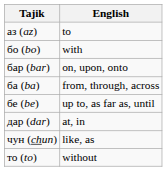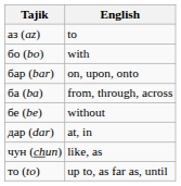 <table class="wikitable">
 <tr>
 <th>Tajik</th>
 <th>English</th>
 </tr>
 <tr>
 <td>аз (<em>az</em>)</td>
 <td>to</td>
 </tr>
 <tr>
 <td>бо (<em>bo</em>)</td>
 <td>with</td>
 </tr>
 <tr>
 <td>бар (<em>bar</em>)</td>
 <td>on, upon, onto</td>
 </tr>
 <tr>
 <td>ба (<em>ba</em>)</td>
 <td>from, through, across</td>
 </tr>
 <tr>
 <td>бе (<em>be</em>)</td>
-<td>up to, as far as, until</td>
+<td>without</td>
 </tr>
 <tr>
 <td>дар (<em>dar</em>)</td>
 <td>at, in</td>
 </tr>
 <tr>
 <td>чун (<em><u>ch</u>un</em>)</td>
 <td>like, as</td>
 </tr>
 <tr>
 <td>то (<em>to</em>)</td>
-<td>without</td>
+<td>up to, as far as, until</td>
 </tr>
 </table>
